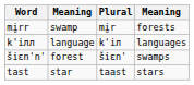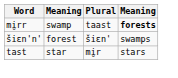 <table class="wikitable">
 <tr>
 <th>Word</th>
 <th>Meaning</th>
 <th>Plural</th>
 <th>Meaning</th>
 </tr>
 <tr>
 <td>mi̮rr</td>
 <td>swamp</td>
-<td>mi̮r</td>
-<td>forests</td>
-</tr>
-<tr>
-<td>k'iлл</td>
-<td>language</td>
-<td>k'iл</td>
-<td>languages</td>
+<td>taast</td>
+<td><strong>forests</strong></td>
 </tr>
 <tr>
 <td>šiɛn'n'</td>
 <td>forest</td>
 <td>šiɛn'</td>
 <td>swamps</td>
 </tr>
 <tr>
 <td>tast</td>
 <td>star</td>
-<td>taast</td>
+<td>mi̮r</td>
 <td>stars</td>
 </tr>
 </table>
